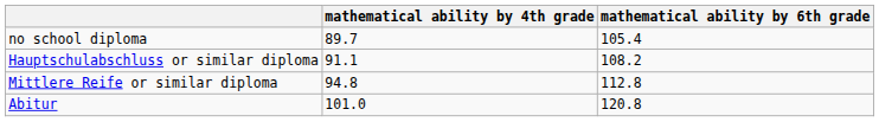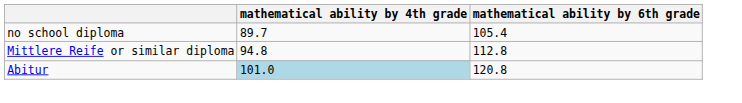 <table class="wikitable sortable">
 <tr>
 <th></th>
 <th>mathematical ability by 4th grade</th>
 <th>mathematical ability by 6th grade</th>
 </tr>
 <tr>
 <td>no school diploma</td>
 <td>89.7</td>
 <td>105.4</td>
 </tr>
 <tr>
-<td><a href='#'>Hauptschulabschluss</a> or similar diploma</td>
-<td>91.1</td>
-<td>108.2</td>
-</tr>
-<tr>
 <td><a href='#'>Mittlere Reife</a> or similar diploma</td>
 <td>94.8</td>
 <td>112.8</td>
 </tr>
 <tr>
 <td><a href='#'>Abitur</a></td>
-<td>101.0</td>
+<td style="background: lightblue;">101.0</td>
 <td>120.8</td>
 </tr>
 </table>
